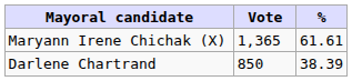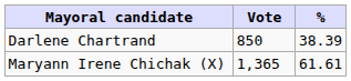 <table class="wikitable">
 <tr>
 <th style="background:#ddf; width:200px;">Mayoral candidate</th>
 <th style="background:#ddf; width:50px;">Vote</th>
 <th style="background:#ddf; width:30px;">%</th>
 </tr>
 <tr>
+<td>Darlene Chartrand</td>
+<td>850</td>
+<td>38.39</td>
+</tr>
+<tr>
 <td>Maryann Irene Chichak (X)</td>
 <td>1,365</td>
 <td>61.61</td>
 </tr>
-<tr>
-<td>Darlene Chartrand</td>
-<td>850</td>
-<td>38.39</td>
-</tr>
 </table>
